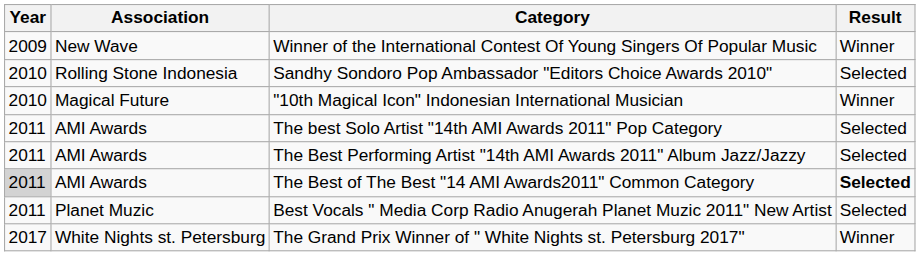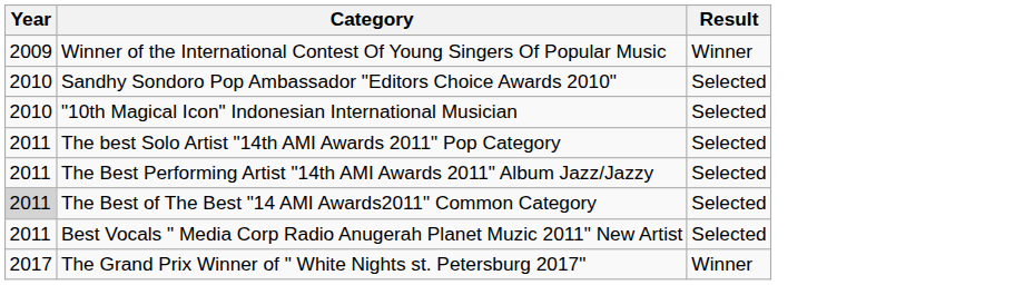 <table class="wikitable sortable">
 <tr>
 <th>Year</th>
-<th>Association</th>
 <th>Category</th>
 <th>Result</th>
 </tr>
 <tr>
 <td>2009</td>
-<td>New Wave</td>
 <td>Winner of the International Contest Of Young Singers Of Popular Music</td>
 <td>Winner</td>
 </tr>
 <tr>
 <td>2010</td>
-<td>Rolling Stone Indonesia</td>
 <td>Sandhy Sondoro Pop Ambassador "Editors Choice Awards 2010"</td>
 <td>Selected</td>
 </tr>
 <tr>
 <td>2010</td>
-<td>Magical Future</td>
 <td>"10th Magical Icon" Indonesian International Musician</td>
-<td>Winner</td>
+<td>Selected</td>
 </tr>
 <tr>
 <td>2011</td>
-<td>AMI Awards</td>
 <td>The best Solo Artist "14th AMI Awards 2011" Pop Category</td>
 <td>Selected</td>
 </tr>
 <tr>
 <td>2011</td>
-<td>AMI Awards</td>
 <td>The Best Performing Artist "14th AMI Awards 2011" Album Jazz/Jazzy</td>
 <td>Selected</td>
 </tr>
 <tr>
 <td style="background: lightgrey;">2011</td>
-<td>AMI Awards</td>
 <td>The Best of The Best "14 AMI Awards2011" Common Category</td>
-<td><strong>Selected</strong></td>
+<td>Selected</td>
 </tr>
 <tr>
 <td>2011</td>
-<td>Planet Muzic</td>
 <td>Best Vocals " Media Corp Radio Anugerah Planet Muzic 2011" New Artist</td>
 <td>Selected</td>
 </tr>
 <tr>
 <td>2017</td>
-<td>White Nights st. Petersburg</td>
 <td>The Grand Prix Winner of " White Nights st. Petersburg 2017"</td>
 <td>Winner</td>
 </tr>
 </table>
